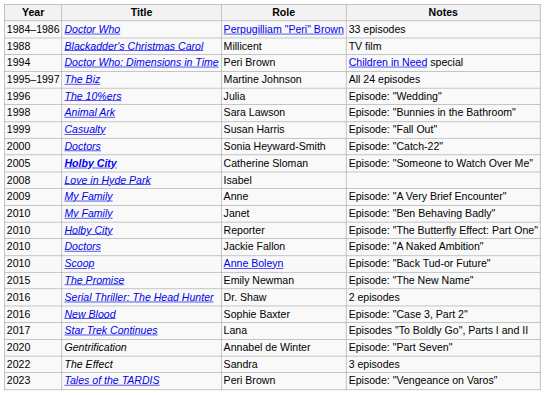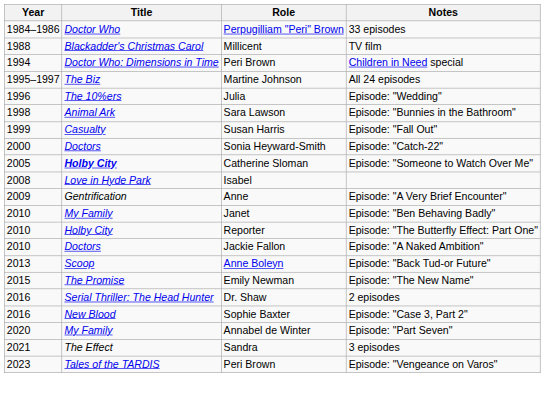 <table class=wikitable>
 <tr>
 <th>Year</th>
 <th>Title</th>
 <th>Role</th>
 <th>Notes</th>
 </tr>
 <tr>
 <td>1984–1986</td>
 <td><em><a href='#'>Doctor Who</a></em></td>
 <td><a href='#'>Perpugilliam "Peri" Brown</a></td>
 <td>33 episodes</td>
 </tr>
 <tr>
 <td>1988</td>
 <td><em><a href='#'>Blackadder's Christmas Carol</a></em></td>
 <td>Millicent</td>
 <td>TV film</td>
 </tr>
 <tr>
 <td>1994</td>
 <td><em><a href='#'>Doctor Who: Dimensions in Time</a></em></td>
 <td>Peri Brown</td>
 <td><a href='#'>Children in Need</a> special</td>
 </tr>
 <tr>
 <td>1995–1997</td>
 <td><em><a href='#'>The Biz</a></em></td>
 <td>Martine Johnson</td>
 <td>All 24 episodes</td>
 </tr>
 <tr>
 <td>1996</td>
 <td><em><a href='#'>The 10%ers</a></em></td>
 <td>Julia</td>
 <td>Episode: "Wedding"</td>
 </tr>
 <tr>
 <td>1998</td>
 <td><em><a href='#'>Animal Ark</a></em></td>
 <td>Sara Lawson</td>
 <td>Episode: "Bunnies in the Bathroom"</td>
 </tr>
 <tr>
 <td>1999</td>
 <td><em><a href='#'>Casualty</a></em></td>
 <td>Susan Harris</td>
 <td>Episode: "Fall Out"</td>
 </tr>
 <tr>
 <td>2000</td>
 <td><em><a href='#'>Doctors</a></em></td>
 <td>Sonia Heyward-Smith</td>
 <td>Episode: "Catch-22"</td>
 </tr>
 <tr>
 <td>2005</td>
 <td><strong><em><a href='#'>Holby City</a></em></strong></td>
 <td>Catherine Sloman</td>
 <td>Episode: "Someone to Watch Over Me"</td>
 </tr>
 <tr>
 <td>2008</td>
 <td><em><a href='#'>Love in Hyde Park</a></em></td>
 <td>Isabel</td>
 <td></td>
 </tr>
 <tr>
 <td>2009</td>
-<td><em><a href='#'>My Family</a></em></td>
+<td><em>Gentrification</em></td>
 <td>Anne</td>
 <td>Episode: "A Very Brief Encounter"</td>
 </tr>
 <tr>
 <td>2010</td>
 <td><em><a href='#'>My Family</a></em></td>
 <td>Janet</td>
 <td>Episode: "Ben Behaving Badly"</td>
 </tr>
 <tr>
 <td>2010</td>
 <td><em><a href='#'>Holby City</a></em></td>
 <td>Reporter</td>
 <td>Episode: "The Butterfly Effect: Part One"</td>
 </tr>
 <tr>
 <td>2010</td>
 <td><em><a href='#'>Doctors</a></em></td>
 <td>Jackie Fallon</td>
 <td>Episode: "A Naked Ambition"</td>
 </tr>
 <tr>
-<td>2010</td>
+<td>2013</td>
 <td><em><a href='#'>Scoop</a></em></td>
 <td><a href='#'>Anne Boleyn</a></td>
 <td>Episode: "Back Tud-or Future"</td>
 </tr>
 <tr>
 <td>2015</td>
 <td><em><a href='#'>The Promise</a></em></td>
 <td>Emily Newman</td>
 <td>Episode: "The New Name"</td>
 </tr>
 <tr>
 <td>2016</td>
 <td><em><a href='#'>Serial Thriller: The Head Hunter</a></em></td>
 <td>Dr. Shaw</td>
 <td>2 episodes</td>
 </tr>
 <tr>
 <td>2016</td>
 <td><em><a href='#'>New Blood</a></em></td>
 <td>Sophie Baxter</td>
 <td>Episode: "Case 3, Part 2"</td>
 </tr>
 <tr>
-<td>2017</td>
-<td><em><a href='#'>Star Trek Continues</a></em></td>
-<td>Lana</td>
-<td>Episodes "To Boldly Go", Parts I and II</td>
-</tr>
-<tr>
 <td>2020</td>
-<td><em>Gentrification</em></td>
+<td><em><a href='#'>My Family</a></em></td>
 <td>Annabel de Winter</td>
 <td>Episode: "Part Seven"</td>
 </tr>
 <tr>
-<td>2022</td>
+<td>2021</td>
 <td><em>The Effect</em></td>
 <td>Sandra</td>
 <td>3 episodes</td>
 </tr>
 <tr>
 <td>2023</td>
 <td><em><a href='#'>Tales of the TARDIS</a></em></td>
 <td>Peri Brown</td>
 <td>Episode: "Vengeance on Varos"</td>
 </tr>
 </table>
